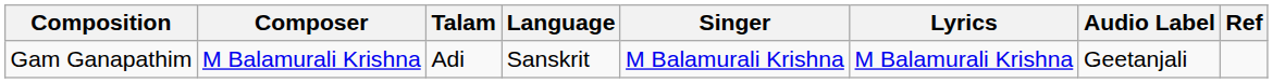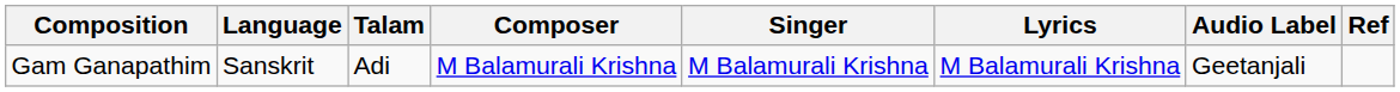 <table class="wikitable">
 <tr>
 <th>Composition</th>
+<th>Language</th>
+<th>Talam</th>
 <th>Composer</th>
-<th>Talam</th>
-<th>Language</th>
 <th>Singer</th>
 <th>Lyrics</th>
 <th>Audio Label</th>
 <th>Ref</th>
 </tr>
 <tr>
 <td>Gam Ganapathim</td>
+<td>Sanskrit</td>
+<td>Adi</td>
 <td><a href='#'>M Balamurali Krishna</a></td>
-<td>Adi</td>
-<td>Sanskrit</td>
 <td><a href='#'>M Balamurali Krishna</a></td>
 <td><a href='#'>M Balamurali Krishna</a></td>
 <td>Geetanjali</td>
 <td></td>
 </tr>
 </table>
